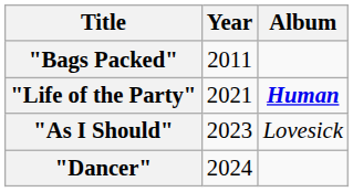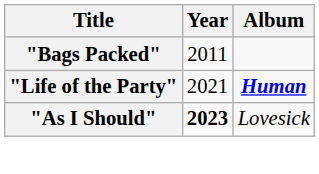 <table class="wikitable plainrowheaders" style="text-align:center;">
 <tr>
 <th>Title</th>
 <th>Year</th>
 <th>Album</th>
 </tr>
 <tr>
 <th scope="row">"Bags Packed"<br></th>
 <td>2011</td>
 <td></td>
 </tr>
 <tr>
 <th scope="row">"Life of the Party"<br></th>
 <td>2021</td>
 <td><strong><em><a href='#'>Human</a></em></strong></td>
 </tr>
 <tr>
 <th scope="row">"As I Should"<br></th>
-<td>2023</td>
+<td><strong>2023</strong></td>
 <td><em>Lovesick</em></td>
 </tr>
-<tr>
-<th scope="row">"Dancer"<br></th>
-<td>2024</td>
-<td></td>
-</tr>
 </table>
